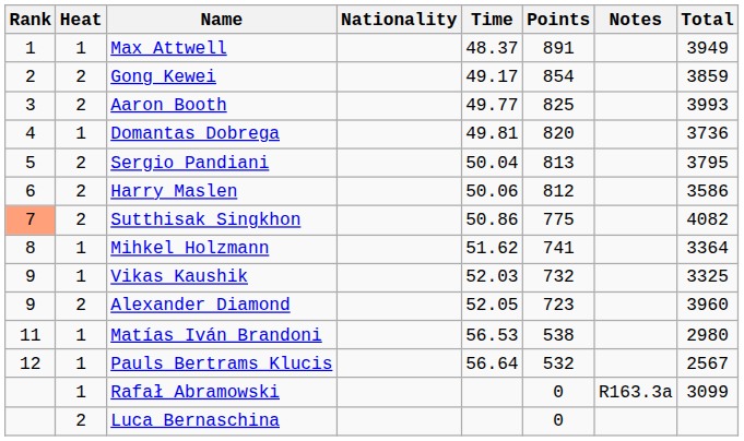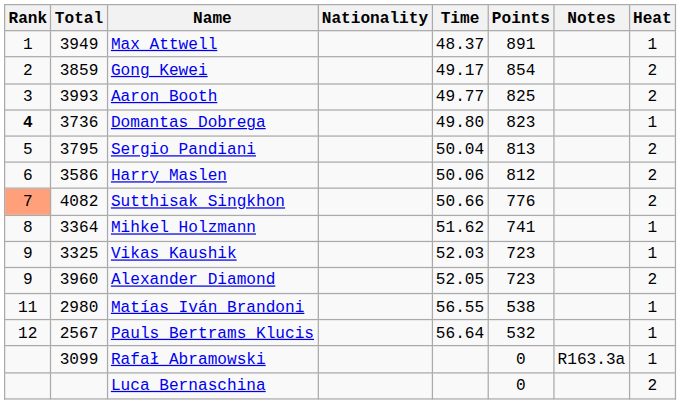 <table class="wikitable sortable" style="text-align:center">
 <tr>
 <th>Rank</th>
-<th>Heat</th>
+<th>Total</th>
 <th>Name</th>
 <th>Nationality</th>
 <th>Time</th>
 <th>Points</th>
 <th>Notes</th>
-<th>Total</th>
+<th>Heat</th>
 </tr>
 <tr>
 <td>1</td>
-<td>1</td>
+<td>3949</td>
 <td align="left"><a href='#'>Max Attwell</a></td>
 <td align=left></td>
 <td>48.37</td>
 <td>891</td>
 <td></td>
-<td>3949</td>
+<td>1</td>
 </tr>
 <tr>
 <td>2</td>
-<td>2</td>
+<td>3859</td>
 <td align="left"><a href='#'>Gong Kewei</a></td>
 <td align=left></td>
 <td>49.17</td>
 <td>854</td>
 <td></td>
-<td>3859</td>
+<td>2</td>
 </tr>
 <tr>
 <td>3</td>
-<td>2</td>
+<td>3993</td>
 <td align="left"><a href='#'>Aaron Booth</a></td>
 <td align=left></td>
 <td>49.77</td>
 <td>825</td>
 <td></td>
-<td>3993</td>
+<td>2</td>
 </tr>
 <tr>
-<td>4</td>
-<td>1</td>
+<td><strong>4</strong></td>
+<td>3736</td>
 <td align="left"><a href='#'>Domantas Dobrega</a></td>
 <td align=left></td>
-<td>49.81</td>
-<td>820</td>
+<td>49.80</td>
+<td>823</td>
 <td></td>
-<td>3736</td>
+<td>1</td>
 </tr>
 <tr>
 <td>5</td>
-<td>2</td>
+<td>3795</td>
 <td align="left"><a href='#'>Sergio Pandiani</a></td>
 <td align=left></td>
 <td>50.04</td>
 <td>813</td>
 <td></td>
-<td>3795</td>
+<td>2</td>
 </tr>
 <tr>
 <td>6</td>
-<td>2</td>
+<td>3586</td>
 <td align="left"><a href='#'>Harry Maslen</a></td>
 <td align=left></td>
 <td>50.06</td>
 <td>812</td>
 <td></td>
-<td>3586</td>
+<td>2</td>
 </tr>
 <tr>
 <td style="background: lightsalmon;">7</td>
-<td>2</td>
+<td>4082</td>
 <td align="left"><a href='#'>Sutthisak Singkhon</a></td>
 <td align=left></td>
-<td>50.86</td>
-<td>775</td>
+<td>50.66</td>
+<td>776</td>
 <td></td>
-<td>4082</td>
+<td>2</td>
 </tr>
 <tr>
 <td>8</td>
-<td>1</td>
+<td>3364</td>
 <td align="left"><a href='#'>Mihkel Holzmann</a></td>
 <td align=left></td>
 <td>51.62</td>
 <td>741</td>
 <td></td>
-<td>3364</td>
+<td>1</td>
 </tr>
 <tr>
 <td>9</td>
-<td>1</td>
+<td>3325</td>
 <td align="left"><a href='#'>Vikas Kaushik</a></td>
 <td align=left></td>
 <td>52.03</td>
-<td>732</td>
+<td>723</td>
 <td></td>
-<td>3325</td>
+<td>1</td>
 </tr>
 <tr>
 <td>9</td>
-<td>2</td>
+<td>3960</td>
 <td align="left"><a href='#'>Alexander Diamond</a></td>
 <td align=left></td>
 <td>52.05</td>
 <td>723</td>
 <td></td>
-<td>3960</td>
+<td>2</td>
 </tr>
 <tr>
 <td>11</td>
-<td>1</td>
+<td>2980</td>
 <td align="left"><a href='#'>Matías Iván Brandoni</a></td>
 <td align=left></td>
-<td>56.53</td>
+<td>56.55</td>
 <td>538</td>
 <td></td>
-<td>2980</td>
+<td>1</td>
 </tr>
 <tr>
 <td>12</td>
-<td>1</td>
+<td>2567</td>
 <td align="left"><a href='#'>Pauls Bertrams Klucis</a></td>
 <td align=left></td>
 <td>56.64</td>
 <td>532</td>
 <td></td>
-<td>2567</td>
+<td>1</td>
 </tr>
 <tr>
 <td></td>
-<td>1</td>
+<td>3099</td>
 <td align="left"><a href='#'>Rafał Abramowski</a></td>
 <td align=left></td>
 <td></td>
 <td>0</td>
 <td>R163.3a</td>
-<td>3099</td>
+<td>1</td>
 </tr>
 <tr>
 <td></td>
-<td>2</td>
+<td></td>
 <td align="left"><a href='#'>Luca Bernaschina</a></td>
 <td align=left></td>
 <td></td>
 <td>0</td>
 <td></td>
-<td></td>
+<td>2</td>
 </tr>
 </table>
